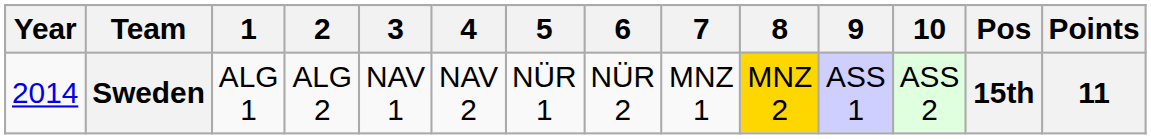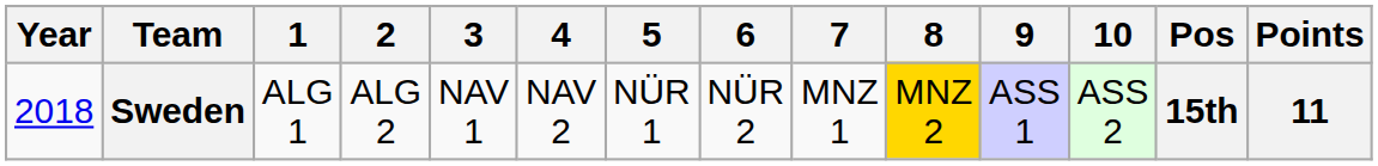 <table class="wikitable" style="text-align:center; font-size:90%">
 <tr>
 <th>Year</th>
 <th>Team</th>
 <th>1</th>
 <th>2</th>
 <th>3</th>
 <th>4</th>
 <th>5</th>
 <th>6</th>
 <th>7</th>
 <th>8</th>
 <th>9</th>
 <th>10</th>
 <th>Pos</th>
 <th>Points</th>
 </tr>
 <tr>
-<td><a href='#'>2014</a></td>
+<td><a href='#'>2018</a></td>
 <th>Sweden</th>
 <td>ALG<br>1</td>
 <td>ALG<br>2</td>
 <td>NAV<br>1</td>
 <td>NAV<br>2</td>
 <td>NÜR<br>1</td>
 <td>NÜR<br>2</td>
 <td>MNZ<br>1</td>
 <td style="background: gold;">MNZ<br>2</td>
 <td style="background:#CFCFFF;">ASS<br>1<br></td>
 <td style="background:#DFFFDF;">ASS<br>2<br></td>
 <th>15th</th>
 <th>11</th>
 </tr>
 </table>
